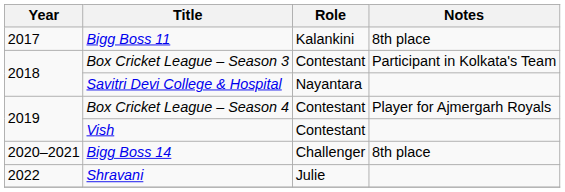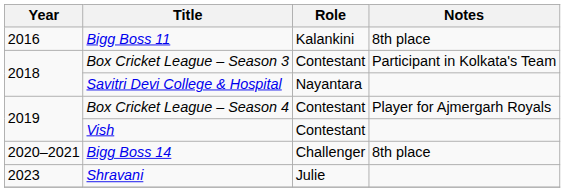 <table class="wikitable">
 <tr>
 <th>Year</th>
 <th>Title</th>
 <th>Role</th>
 <th>Notes</th>
 </tr>
 <tr>
-<td>2017</td>
+<td>2016</td>
 <td><em><a href='#'>Bigg Boss 11</a></em></td>
 <td>Kalankini</td>
 <td>8th place</td>
 </tr>
 <tr>
 <td rowspan="2">2018</td>
 <td><em>Box Cricket League – Season 3</em></td>
 <td>Contestant</td>
 <td>Participant in Kolkata's Team</td>
 </tr>
 <tr>
 <td><em><a href='#'>Savitri Devi College & Hospital</a></em></td>
 <td>Nayantara</td>
 <td></td>
 </tr>
 <tr>
 <td rowspan="2">2019</td>
 <td><em>Box Cricket League – Season 4</em></td>
 <td>Contestant</td>
 <td>Player for Ajmergarh Royals</td>
 </tr>
 <tr>
 <td><em><a href='#'>Vish</a></em></td>
 <td>Contestant</td>
 <td></td>
 </tr>
 <tr>
 <td>2020–2021</td>
 <td><em><a href='#'>Bigg Boss 14</a></em></td>
 <td>Challenger</td>
 <td>8th place</td>
 </tr>
 <tr>
-<td>2022</td>
+<td>2023</td>
 <td><em><a href='#'>Shravani</a></em></td>
 <td>Julie</td>
 <td></td>
 </tr>
 <tr>
 </tr>
 </table>
